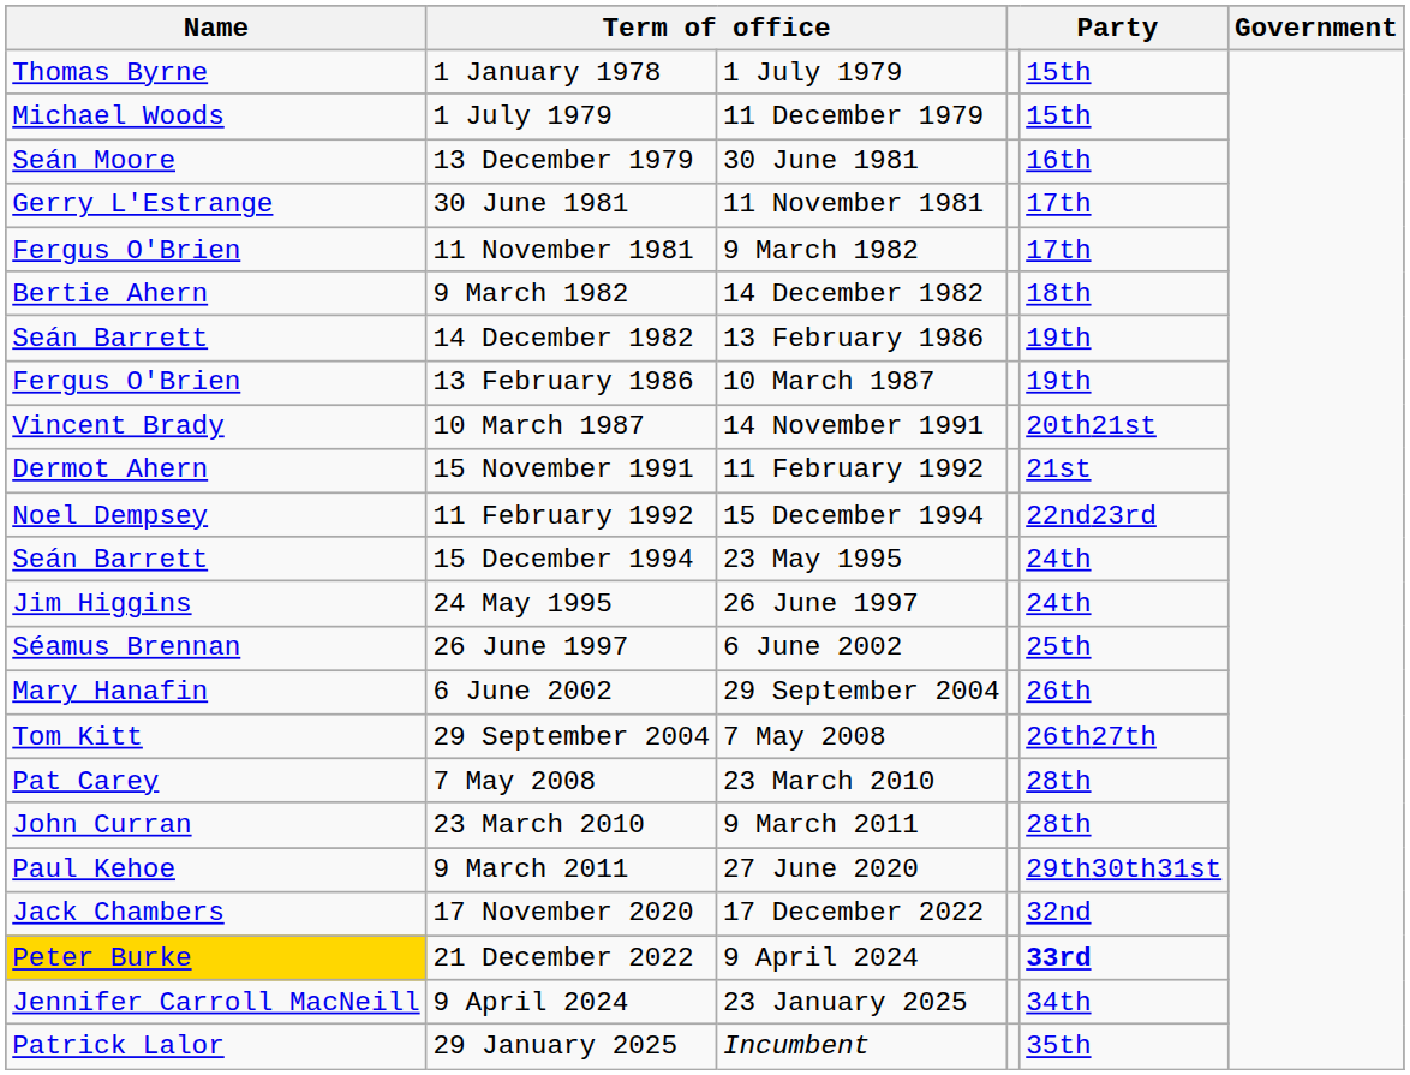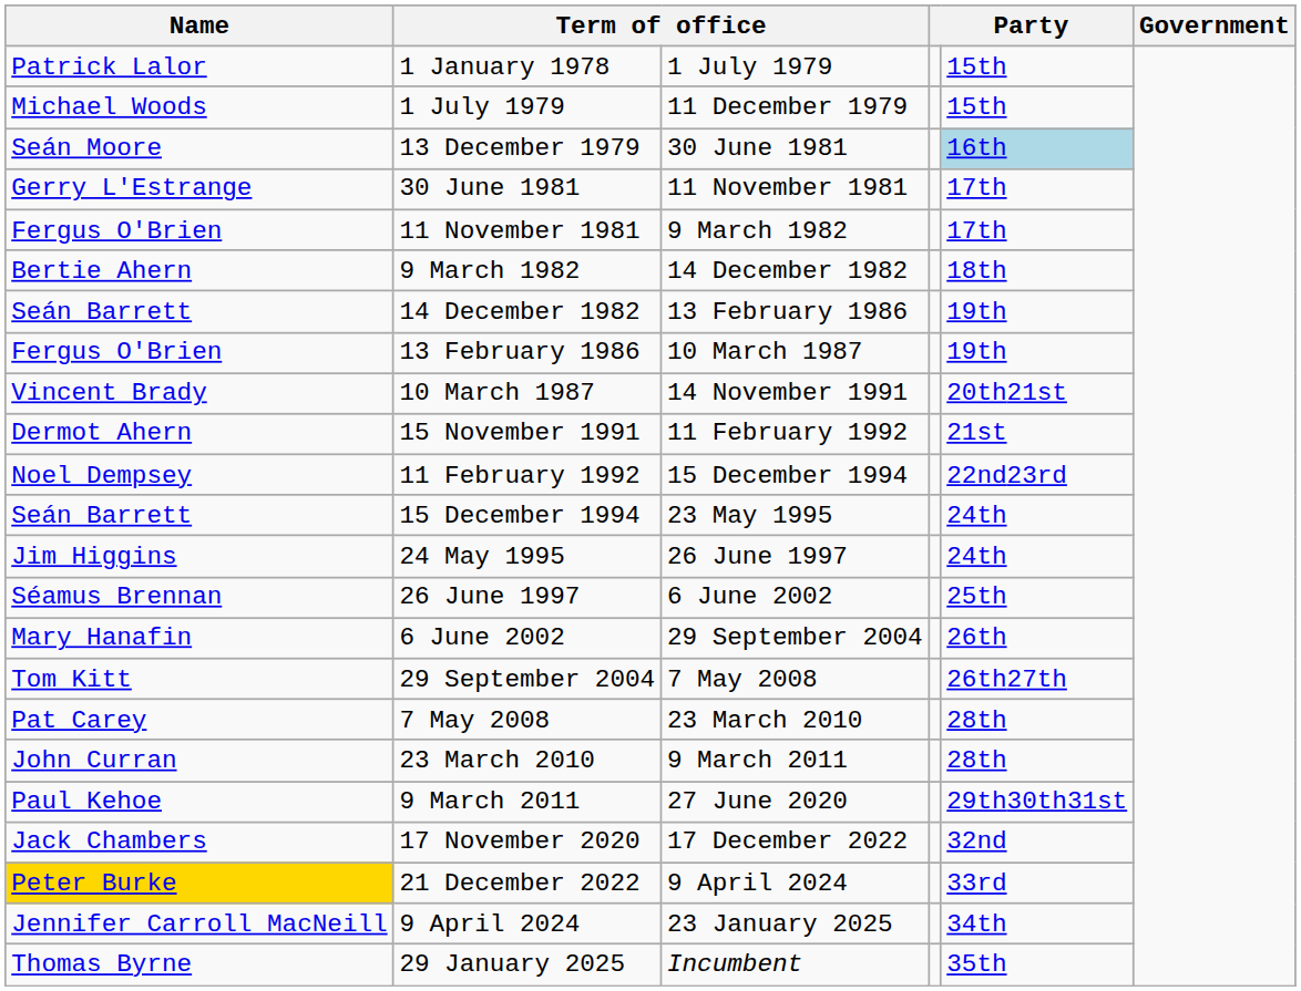 <table class="wikitable">
 <tr>
 <th>Name</th>
 <th colspan="2">Term of office</th>
 <th colspan="2">Party</th>
 <th>Government</th>
 </tr>
 <tr>
-<td><a href='#'>Thomas Byrne</a></td>
+<td><a href='#'>Patrick Lalor</a></td>
 <td>1 January 1978</td>
 <td>1 July 1979</td>
 <td></td>
 <td><a href='#'>15th</a></td>
 </tr>
 <tr>
 <td><a href='#'>Michael Woods</a></td>
 <td>1 July 1979</td>
 <td>11 December 1979</td>
 <td></td>
 <td><a href='#'>15th</a></td>
 </tr>
 <tr>
 <td><a href='#'>Seán Moore</a></td>
 <td>13 December 1979</td>
 <td>30 June 1981</td>
 <td></td>
-<td><a href='#'>16th</a></td>
+<td style="background: lightblue;"><a href='#'>16th</a></td>
 </tr>
 <tr>
 <td><a href='#'>Gerry L'Estrange</a></td>
 <td>30 June 1981</td>
 <td>11 November 1981</td>
 <td></td>
 <td><a href='#'>17th</a></td>
 </tr>
 <tr>
 <td><a href='#'>Fergus O'Brien</a></td>
 <td>11 November 1981</td>
 <td>9 March 1982</td>
 <td></td>
 <td><a href='#'>17th</a></td>
 </tr>
 <tr>
 <td><a href='#'>Bertie Ahern</a></td>
 <td>9 March 1982</td>
 <td>14 December 1982</td>
 <td></td>
 <td><a href='#'>18th</a></td>
 </tr>
 <tr>
 <td><a href='#'>Seán Barrett</a></td>
 <td>14 December 1982</td>
 <td>13 February 1986</td>
 <td></td>
 <td><a href='#'>19th</a></td>
 </tr>
 <tr>
 <td><a href='#'>Fergus O'Brien</a></td>
 <td>13 February 1986</td>
 <td>10 March 1987</td>
 <td></td>
 <td><a href='#'>19th</a></td>
 </tr>
 <tr>
 <td><a href='#'>Vincent Brady</a></td>
 <td>10 March 1987</td>
 <td>14 November 1991</td>
 <td></td>
 <td><a href='#'>20th</a><a href='#'>21st</a></td>
 </tr>
 <tr>
 <td><a href='#'>Dermot Ahern</a></td>
 <td>15 November 1991</td>
 <td>11 February 1992</td>
 <td></td>
 <td><a href='#'>21st</a></td>
 </tr>
 <tr>
 <td><a href='#'>Noel Dempsey</a></td>
 <td>11 February 1992</td>
 <td>15 December 1994</td>
 <td></td>
 <td><a href='#'>22nd</a><a href='#'>23rd</a></td>
 </tr>
 <tr>
 <td><a href='#'>Seán Barrett</a></td>
 <td>15 December 1994</td>
 <td>23 May 1995</td>
 <td></td>
 <td><a href='#'>24th</a></td>
 </tr>
 <tr>
 <td><a href='#'>Jim Higgins</a></td>
 <td>24 May 1995</td>
 <td>26 June 1997</td>
 <td></td>
 <td><a href='#'>24th</a></td>
 </tr>
 <tr>
 <td><a href='#'>Séamus Brennan</a></td>
 <td>26 June 1997</td>
 <td>6 June 2002</td>
 <td></td>
 <td><a href='#'>25th</a></td>
 </tr>
 <tr>
 <td><a href='#'>Mary Hanafin</a></td>
 <td>6 June 2002</td>
 <td>29 September 2004</td>
 <td></td>
 <td><a href='#'>26th</a></td>
 </tr>
 <tr>
 <td><a href='#'>Tom Kitt</a></td>
 <td>29 September 2004</td>
 <td>7 May 2008</td>
 <td></td>
 <td><a href='#'>26th</a><a href='#'>27th</a></td>
 </tr>
 <tr>
 <td><a href='#'>Pat Carey</a></td>
 <td>7 May 2008</td>
 <td>23 March 2010</td>
 <td></td>
 <td><a href='#'>28th</a></td>
 </tr>
 <tr>
 <td><a href='#'>John Curran</a></td>
 <td>23 March 2010</td>
 <td>9 March 2011</td>
 <td></td>
 <td><a href='#'>28th</a></td>
 </tr>
 <tr>
 <td><a href='#'>Paul Kehoe</a></td>
 <td>9 March 2011</td>
 <td>27 June 2020</td>
 <td></td>
 <td><a href='#'>29th</a><a href='#'>30th</a><a href='#'>31st</a></td>
 </tr>
 <tr>
 <td><a href='#'>Jack Chambers</a></td>
 <td>17 November 2020</td>
 <td>17 December 2022</td>
 <td></td>
 <td><a href='#'>32nd</a></td>
 </tr>
 <tr>
 <td style="background: gold;"><a href='#'>Peter Burke</a></td>
 <td>21 December 2022</td>
 <td>9 April 2024</td>
 <td></td>
-<td><strong><a href='#'>33rd</a></strong></td>
+<td><a href='#'>33rd</a></td>
 </tr>
 <tr>
 <td><a href='#'>Jennifer Carroll MacNeill</a></td>
 <td>9 April 2024</td>
 <td>23 January 2025</td>
 <td></td>
 <td><a href='#'>34th</a></td>
 </tr>
 <tr>
-<td><a href='#'>Patrick Lalor</a></td>
+<td><a href='#'>Thomas Byrne</a></td>
 <td>29 January 2025</td>
 <td><em>Incumbent</em></td>
 <td></td>
 <td><a href='#'>35th</a></td>
 </tr>
 </table>
